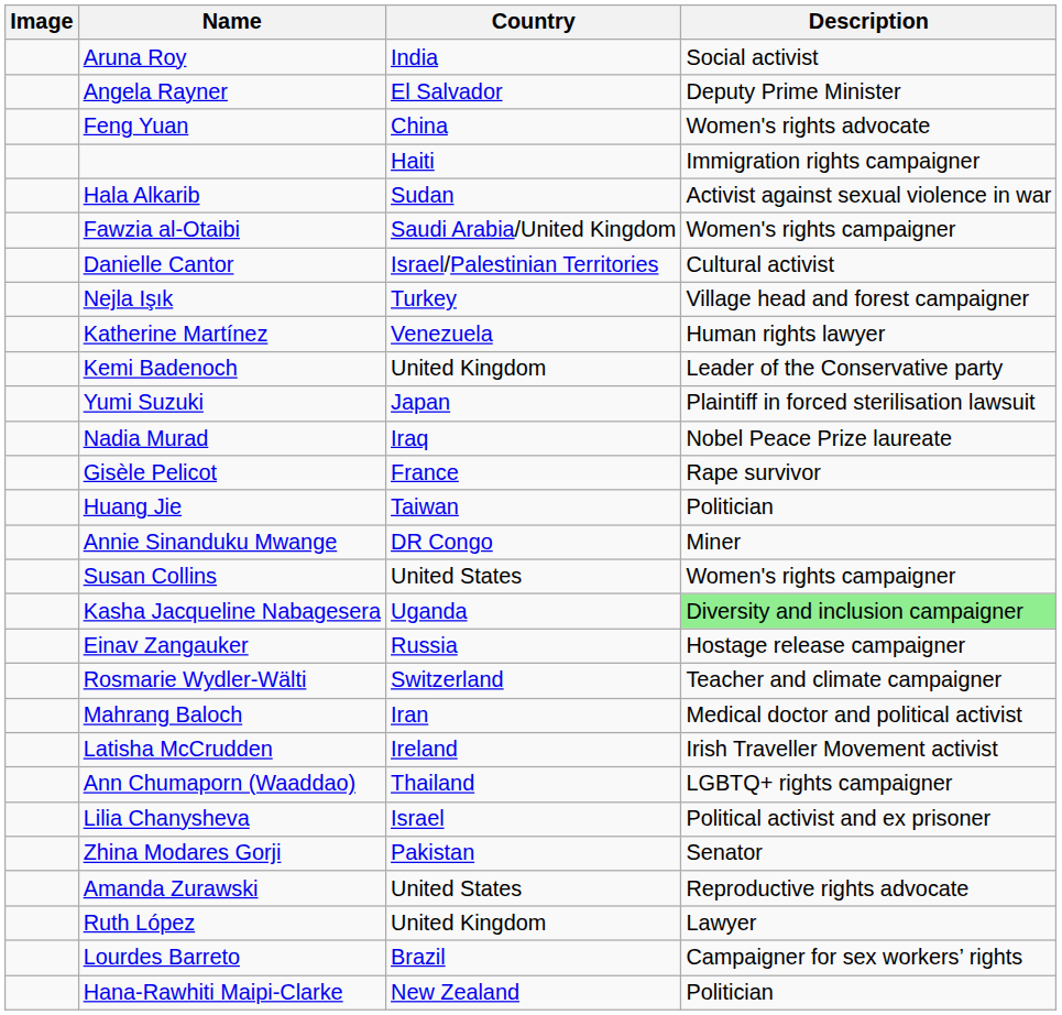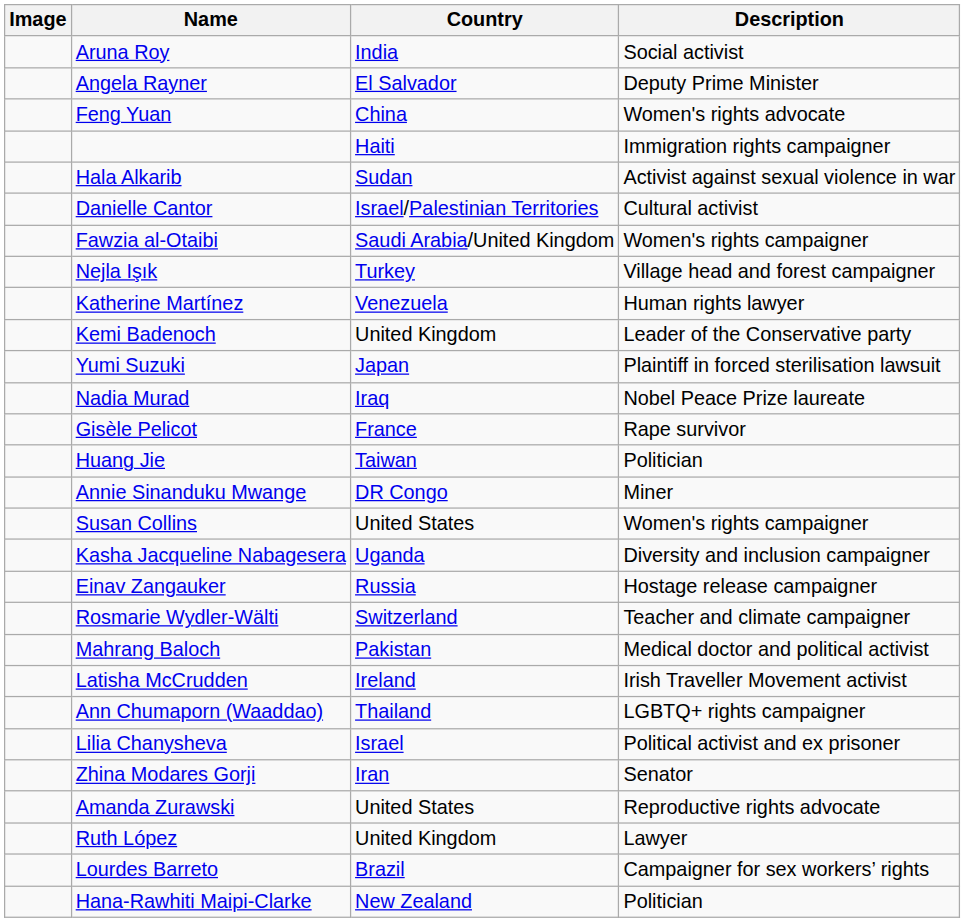 <table class="wikitable sortable">
 <tr>
 <th>Image</th>
 <th>Name</th>
 <th>Country</th>
 <th>Description</th>
 </tr>
 <tr>
 <td></td>
 <td><a href='#'>Aruna Roy</a></td>
 <td><a href='#'>India</a></td>
 <td>Social activist</td>
 </tr>
 <tr>
 <td></td>
 <td><a href='#'>Angela Rayner</a></td>
 <td><a href='#'>El Salvador</a></td>
 <td>Deputy Prime Minister</td>
 </tr>
 <tr>
 <td></td>
 <td><a href='#'>Feng Yuan</a></td>
 <td><a href='#'>China</a></td>
 <td>Women's rights advocate</td>
 </tr>
 <tr>
 <td></td>
 <td></td>
 <td><a href='#'>Haiti</a></td>
 <td>Immigration rights campaigner</td>
 </tr>
 <tr>
 <td></td>
 <td><a href='#'>Hala Alkarib</a></td>
 <td><a href='#'>Sudan</a></td>
 <td>Activist against sexual violence in war</td>
 </tr>
 <tr>
 <td></td>
+<td><a href='#'>Danielle Cantor</a></td>
+<td><a href='#'>Israel</a>/<a href='#'>Palestinian Territories</a></td>
+<td>Cultural activist</td>
+</tr>
+<tr>
+<td></td>
 <td><a href='#'>Fawzia al-Otaibi</a></td>
 <td><a href='#'>Saudi Arabia</a>/United Kingdom</td>
 <td>Women's rights campaigner</td>
-</tr>
-<tr>
-<td></td>
-<td><a href='#'>Danielle Cantor</a></td>
-<td><a href='#'>Israel</a>/<a href='#'>Palestinian Territories</a></td>
-<td>Cultural activist</td>
 </tr>
 <tr>
 <td></td>
 <td><a href='#'>Nejla Işık</a></td>
 <td><a href='#'>Turkey</a></td>
 <td>Village head and forest campaigner</td>
 </tr>
 <tr>
 <td></td>
 <td><a href='#'>Katherine Martínez</a></td>
 <td><a href='#'>Venezuela</a></td>
 <td>Human rights lawyer</td>
 </tr>
 <tr>
 <td></td>
 <td><a href='#'>Kemi Badenoch</a></td>
 <td>United Kingdom</td>
 <td>Leader of the Conservative party</td>
 </tr>
 <tr>
 <td></td>
 <td><a href='#'>Yumi Suzuki</a></td>
 <td><a href='#'>Japan</a></td>
 <td>Plaintiff in forced sterilisation lawsuit</td>
 </tr>
 <tr>
 <td></td>
 <td><a href='#'>Nadia Murad</a></td>
 <td><a href='#'>Iraq</a></td>
 <td>Nobel Peace Prize laureate</td>
 </tr>
 <tr>
 <td></td>
 <td><a href='#'>Gisèle Pelicot</a></td>
 <td><a href='#'>France</a></td>
 <td>Rape survivor</td>
 </tr>
 <tr>
 <td></td>
 <td><a href='#'>Huang Jie</a></td>
 <td><a href='#'>Taiwan</a></td>
 <td>Politician</td>
 </tr>
 <tr>
 <td></td>
 <td><a href='#'>Annie Sinanduku Mwange</a></td>
 <td><a href='#'>DR Congo</a></td>
 <td>Miner</td>
 </tr>
 <tr>
 <td></td>
 <td><a href='#'>Susan Collins</a></td>
 <td>United States</td>
 <td>Women's rights campaigner</td>
 </tr>
 <tr>
 <td></td>
 <td><a href='#'>Kasha Jacqueline Nabagesera</a></td>
 <td><a href='#'>Uganda</a></td>
-<td style="background: lightgreen;">Diversity and inclusion campaigner</td>
+<td>Diversity and inclusion campaigner</td>
 </tr>
 <tr>
 <td></td>
 <td><a href='#'>Einav Zangauker</a></td>
 <td><a href='#'>Russia</a></td>
 <td>Hostage release campaigner</td>
 </tr>
 <tr>
 <td></td>
 <td><a href='#'>Rosmarie Wydler-Wälti</a></td>
 <td><a href='#'>Switzerland</a></td>
 <td>Teacher and climate campaigner</td>
 </tr>
 <tr>
 <td></td>
 <td><a href='#'>Mahrang Baloch</a></td>
-<td><a href='#'>Iran</a></td>
+<td><a href='#'>Pakistan</a></td>
 <td>Medical doctor and political activist</td>
 </tr>
 <tr>
 <td></td>
 <td><a href='#'>Latisha McCrudden</a></td>
 <td><a href='#'>Ireland</a></td>
 <td>Irish Traveller Movement activist</td>
 </tr>
 <tr>
 <td></td>
 <td><a href='#'>Ann Chumaporn (Waaddao)</a></td>
 <td><a href='#'>Thailand</a></td>
 <td>LGBTQ+ rights campaigner</td>
 </tr>
 <tr>
 <td></td>
 <td><a href='#'>Lilia Chanysheva</a></td>
 <td><a href='#'>Israel</a></td>
 <td>Political activist and ex prisoner</td>
 </tr>
 <tr>
 <td></td>
 <td><a href='#'>Zhina Modares Gorji</a></td>
-<td><a href='#'>Pakistan</a></td>
+<td><a href='#'>Iran</a></td>
 <td>Senator</td>
 </tr>
 <tr>
 <td></td>
 <td><a href='#'>Amanda Zurawski</a></td>
 <td>United States</td>
 <td>Reproductive rights advocate</td>
 </tr>
 <tr>
 <td></td>
 <td><a href='#'>Ruth López</a></td>
 <td>United Kingdom</td>
 <td>Lawyer</td>
 </tr>
 <tr>
 <td></td>
 <td><a href='#'>Lourdes Barreto</a></td>
 <td><a href='#'>Brazil</a></td>
 <td>Campaigner for sex workers’ rights</td>
 </tr>
 <tr>
 <td></td>
 <td><a href='#'>Hana-Rawhiti Maipi-Clarke</a></td>
 <td><a href='#'>New Zealand</a></td>
 <td>Politician</td>
 </tr>
 </table>
